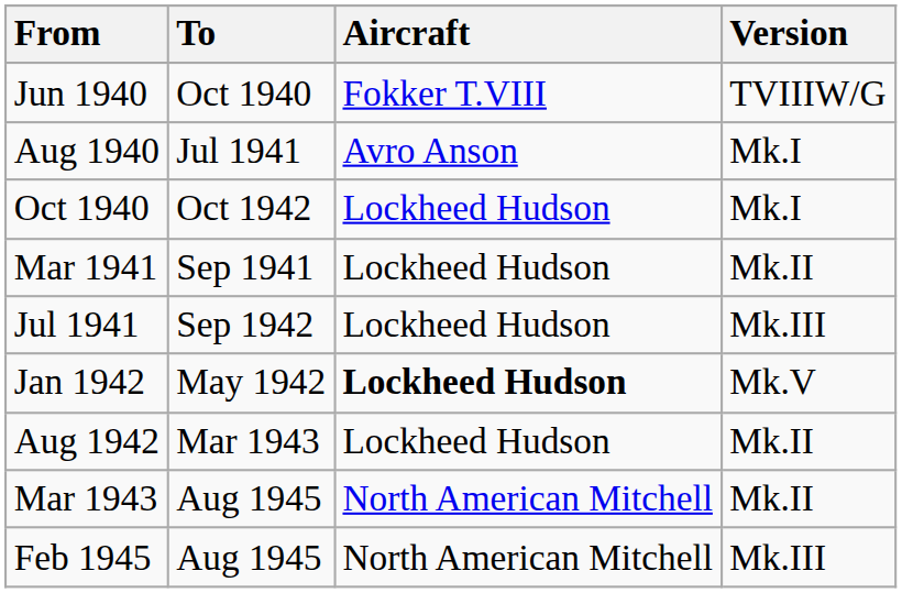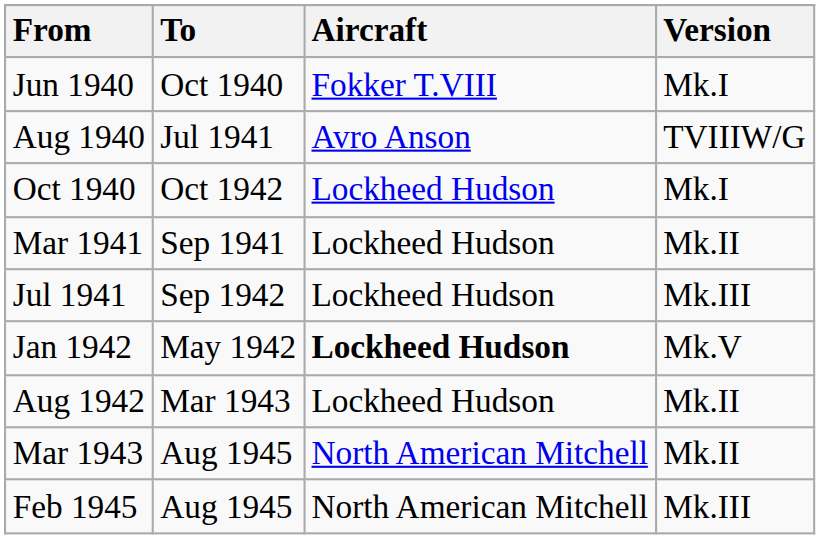 <table class="wikitable">
 <tr>
 </tr>
 <tr>
 <th style="text-align: left;">From</th>
 <th style="text-align: left;">To</th>
 <th style="text-align: left;">Aircraft</th>
 <th style="text-align: left;">Version</th>
 </tr>
 <tr>
 <td>Jun 1940</td>
 <td>Oct 1940</td>
 <td><a href='#'>Fokker T.VIII</a></td>
-<td>TVIIIW/G</td>
+<td>Mk.I</td>
 </tr>
 <tr>
 <td>Aug 1940</td>
 <td>Jul 1941</td>
 <td><a href='#'>Avro Anson</a></td>
-<td>Mk.I</td>
+<td>TVIIIW/G</td>
 </tr>
 <tr>
 <td>Oct 1940</td>
 <td>Oct 1942</td>
 <td><a href='#'>Lockheed Hudson</a></td>
 <td>Mk.I</td>
 </tr>
 <tr>
 <td>Mar 1941</td>
 <td>Sep 1941</td>
 <td>Lockheed Hudson</td>
 <td>Mk.II</td>
 </tr>
 <tr>
 <td>Jul 1941</td>
 <td>Sep 1942</td>
 <td>Lockheed Hudson</td>
 <td>Mk.III</td>
 </tr>
 <tr>
 <td>Jan 1942</td>
 <td>May 1942</td>
 <td><strong>Lockheed Hudson</strong></td>
 <td>Mk.V</td>
 </tr>
 <tr>
 <td>Aug 1942</td>
 <td>Mar 1943</td>
 <td>Lockheed Hudson</td>
 <td>Mk.II</td>
 </tr>
 <tr>
 <td>Mar 1943</td>
 <td>Aug 1945</td>
 <td><a href='#'>North American Mitchell</a></td>
 <td>Mk.II</td>
 </tr>
 <tr>
 <td>Feb 1945</td>
 <td>Aug 1945</td>
 <td>North American Mitchell</td>
 <td>Mk.III</td>
 </tr>
 </table>
